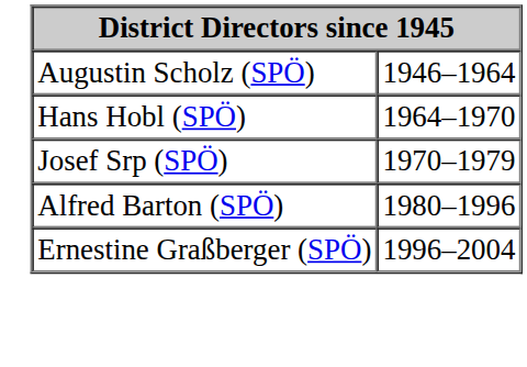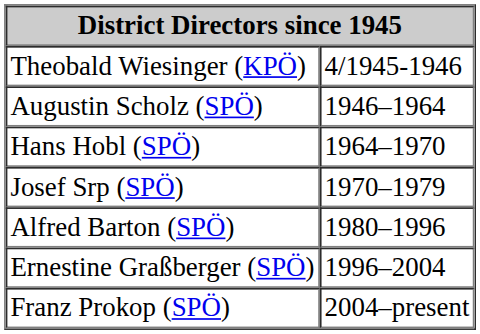 <table border="1" cellpadding="2" cellspacing="0" align="right" style="margin-left:1em;">
 <tr --- bgcolor="#CCCCCC">
 <th colspan="2">District Directors since 1945</th>
+</tr>
+<tr --- bgcolor="#FFFFFF">
+<td>Theobald Wiesinger (<a href='#'>KPÖ</a>)</td>
+<td>4/1945-1946</td>
 </tr>
 <tr --- bgcolor="#FFFFFF">
 <td>Augustin Scholz (<a href='#'>SPÖ</a>)</td>
 <td>1946–1964</td>
 </tr>
 <tr --- bgcolor="#FFFFFF">
 <td>Hans Hobl (<a href='#'>SPÖ</a>)</td>
 <td>1964–1970</td>
 </tr>
 <tr --- bgcolor="#FFFFFF">
 <td>Josef Srp (<a href='#'>SPÖ</a>)</td>
 <td>1970–1979</td>
 </tr>
 <tr --- bgcolor="#FFFFFF">
 <td>Alfred Barton (<a href='#'>SPÖ</a>)</td>
 <td>1980–1996</td>
 </tr>
 <tr --- bgcolor="#FFFFFF">
 <td>Ernestine Graßberger (<a href='#'>SPÖ</a>)</td>
 <td>1996–2004</td>
 </tr>
+<tr --- bgcolor="#FFFFFF">
+<td>Franz Prokop (<a href='#'>SPÖ</a>)</td>
+<td>2004–present</td>
+</tr>
 </table>
